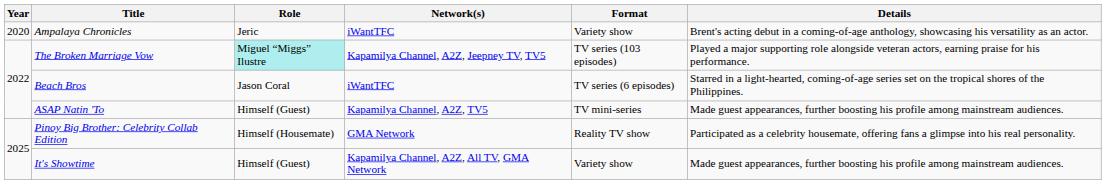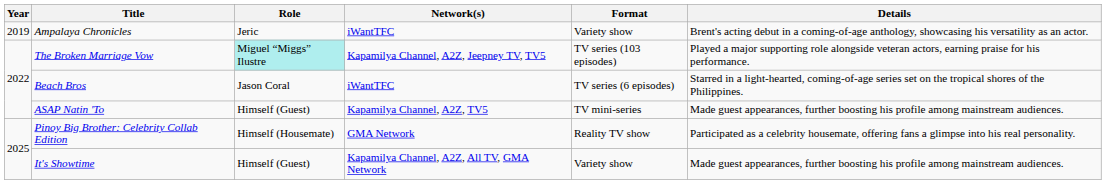 <table class="wikitable">
 <tr>
 <th>Year</th>
 <th>Title</th>
 <th>Role</th>
 <th>Network(s)</th>
 <th>Format</th>
 <th>Details</th>
 </tr>
 <tr>
-<td>2020</td>
+<td>2019</td>
 <td><em>Ampalaya Chronicles</em></td>
 <td>Jeric</td>
 <td><a href='#'>iWantTFC</a></td>
 <td>Variety show</td>
 <td>Brent's acting debut in a coming-of-age anthology, showcasing his versatility as an actor.</td>
 </tr>
 <tr>
 <td rowspan="3">2022</td>
 <td><em><a href='#'>The Broken Marriage Vow</a></em></td>
 <td style="background: paleturquoise;">Miguel “Miggs” Ilustre</td>
 <td><a href='#'>Kapamilya Channel</a>, <a href='#'>A2Z</a>, <a href='#'>Jeepney TV</a>, <a href='#'>TV5</a></td>
 <td>TV series (103 episodes)</td>
 <td>Played a major supporting role alongside veteran actors, earning praise for his performance.</td>
 </tr>
 <tr>
 <td><em><a href='#'>Beach Bros</a></em></td>
 <td>Jason Coral</td>
 <td><a href='#'>iWantTFC</a></td>
 <td>TV series (6 episodes)</td>
 <td>Starred in a light-hearted, coming-of-age series set on the tropical shores of the Philippines.</td>
 </tr>
 <tr>
 <td><em><a href='#'>ASAP Natin 'To</a></em></td>
 <td>Himself (Guest)</td>
 <td><a href='#'>Kapamilya Channel</a>, <a href='#'>A2Z</a>, <a href='#'>TV5</a></td>
 <td>TV mini-series</td>
 <td>Made guest appearances, further boosting his profile among mainstream audiences.</td>
 </tr>
 <tr>
 <td rowspan="2">2025</td>
 <td><em><a href='#'>Pinoy Big Brother: Celebrity Collab Edition</a></em></td>
 <td>Himself (Housemate)</td>
 <td><a href='#'>GMA Network</a></td>
 <td>Reality TV show</td>
 <td>Participated as a celebrity housemate, offering fans a glimpse into his real personality.</td>
 </tr>
 <tr>
 <td><em><a href='#'>It's Showtime</a></em></td>
 <td>Himself (Guest)</td>
 <td><a href='#'>Kapamilya Channel</a>, <a href='#'>A2Z</a>, <a href='#'>All TV</a>, <a href='#'>GMA Network</a></td>
 <td>Variety show</td>
 <td>Made guest appearances, further boosting his profile among mainstream audiences.</td>
 </tr>
 </table>
